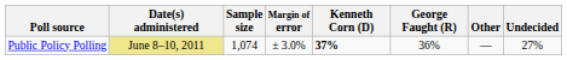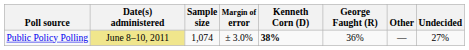 <table class="wikitable">
 <tr valign= bottom>
 <th>Poll source</th>
 <th style="width:150px;">Date(s)<br>administered</th>
 <th class=small>Sample<br>size</th>
 <th><small>Margin of</small><br>error</th>
 <th width=100px>Kenneth<br>Corn (D)</th>
 <th width=100px>George<br>Faught (R)</th>
 <th>Other</th>
 <th>Undecided</th>
 </tr>
 <tr>
 <td><a href='#'>Public Policy Polling</a></td>
 <td align=center style="background: khaki;">June 8–10, 2011</td>
 <td align=center>1,074</td>
 <td align=center>± 3.0%</td>
-<td><strong>37%</strong></td>
+<td><strong>38%</strong></td>
 <td align=center>36%</td>
 <td align=center>—</td>
 <td align=center>27%</td>
 </tr>
 </table>
